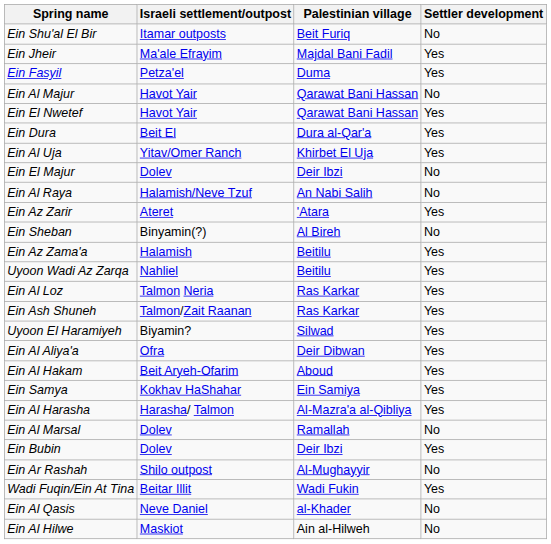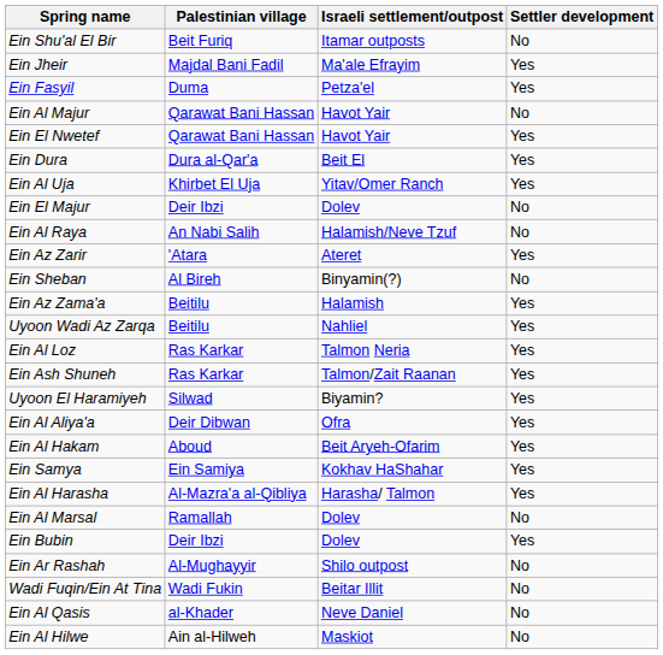 <table class="wikitable">
 <tr>
 <th>Spring name</th>
+<th>Palestinian village</th>
 <th>Israeli settlement/outpost</th>
-<th>Palestinian village</th>
 <th>Settler development</th>
 </tr>
 <tr>
 <td><em>Ein Shu'al El Bir</em></td>
+<td><a href='#'>Beit Furiq</a></td>
 <td><a href='#'>Itamar outposts</a></td>
-<td><a href='#'>Beit Furiq</a></td>
 <td>No</td>
 </tr>
 <tr>
 <td><em>Ein Jheir</em></td>
+<td><a href='#'>Majdal Bani Fadil</a></td>
 <td><a href='#'>Ma'ale Efrayim</a></td>
-<td><a href='#'>Majdal Bani Fadil</a></td>
 <td>Yes</td>
 </tr>
 <tr>
 <td><em> <a href='#'>Ein Fasyil</a></em></td>
+<td><a href='#'>Duma</a></td>
 <td><a href='#'>Petza'el</a></td>
-<td><a href='#'>Duma</a></td>
 <td>Yes</td>
 </tr>
 <tr>
 <td><em>Ein Al Majur</em></td>
+<td><a href='#'>Qarawat Bani Hassan</a></td>
 <td><a href='#'>Havot Yair</a></td>
-<td><a href='#'>Qarawat Bani Hassan</a></td>
 <td>No</td>
 </tr>
 <tr>
 <td><em>Ein El Nwetef</em></td>
+<td><a href='#'>Qarawat Bani Hassan</a></td>
 <td><a href='#'>Havot Yair</a></td>
-<td><a href='#'>Qarawat Bani Hassan</a></td>
 <td>Yes</td>
 </tr>
 <tr>
 <td><em>Ein Dura</em></td>
+<td><a href='#'>Dura al-Qar'a</a></td>
 <td><a href='#'>Beit El</a></td>
-<td><a href='#'>Dura al-Qar'a</a></td>
 <td>Yes</td>
 </tr>
 <tr>
 <td><em>Ein Al Uja</em></td>
+<td><a href='#'>Khirbet El Uja</a></td>
 <td><a href='#'>Yitav/Omer Ranch</a></td>
-<td><a href='#'>Khirbet El Uja</a></td>
 <td>Yes</td>
 </tr>
 <tr>
 <td><em>Ein El Majur</em></td>
+<td><a href='#'>Deir Ibzi</a></td>
 <td><a href='#'>Dolev</a></td>
-<td><a href='#'>Deir Ibzi</a></td>
 <td>No</td>
 </tr>
 <tr>
 <td><em>Ein Al Raya</em></td>
+<td><a href='#'>An Nabi Salih</a></td>
 <td><a href='#'>Halamish/Neve Tzuf</a></td>
-<td><a href='#'>An Nabi Salih</a></td>
 <td>No</td>
 </tr>
 <tr>
 <td><em>Ein Az Zarir</em></td>
+<td><a href='#'>'Atara</a></td>
 <td><a href='#'>Ateret</a></td>
-<td><a href='#'>'Atara</a></td>
 <td>Yes</td>
 </tr>
 <tr>
 <td><em>Ein Sheban</em></td>
+<td><a href='#'>Al Bireh</a></td>
 <td>Binyamin(?)</td>
-<td><a href='#'>Al Bireh</a></td>
 <td>No</td>
 </tr>
 <tr>
 <td><em>Ein Az Zama'a</em></td>
+<td><a href='#'>Beitilu</a></td>
 <td><a href='#'>Halamish</a></td>
-<td><a href='#'>Beitilu</a></td>
 <td>Yes</td>
 </tr>
 <tr>
 <td><em>Uyoon Wadi Az Zarqa</em></td>
+<td><a href='#'>Beitilu</a></td>
 <td><a href='#'>Nahliel</a></td>
-<td><a href='#'>Beitilu</a></td>
 <td>Yes</td>
 </tr>
 <tr>
 <td><em>Ein Al Loz</em></td>
+<td><a href='#'>Ras Karkar</a></td>
 <td><a href='#'>Talmon</a> <a href='#'>Neria</a></td>
-<td><a href='#'>Ras Karkar</a></td>
 <td>Yes</td>
 </tr>
 <tr>
 <td><em>Ein Ash Shuneh</em></td>
+<td><a href='#'>Ras Karkar</a></td>
 <td><a href='#'>Talmon</a>/<a href='#'>Zait Raanan</a></td>
-<td><a href='#'>Ras Karkar</a></td>
 <td>Yes</td>
 </tr>
 <tr>
 <td><em>Uyoon El Haramiyeh</em></td>
+<td><a href='#'>Silwad</a></td>
 <td>Biyamin?</td>
-<td><a href='#'>Silwad</a></td>
 <td>Yes</td>
 </tr>
 <tr>
 <td><em>Ein Al Aliya'a</em></td>
+<td><a href='#'>Deir Dibwan</a></td>
 <td><a href='#'>Ofra</a></td>
-<td><a href='#'>Deir Dibwan</a></td>
 <td>Yes</td>
 </tr>
 <tr>
 <td><em>Ein Al Hakam</em></td>
+<td><a href='#'>Aboud</a></td>
 <td><a href='#'>Beit Aryeh-Ofarim</a></td>
-<td><a href='#'>Aboud</a></td>
 <td>Yes</td>
 </tr>
 <tr>
 <td><em>Ein Samya</em></td>
+<td><a href='#'>Ein Samiya</a></td>
 <td><a href='#'>Kokhav HaShahar</a></td>
-<td><a href='#'>Ein Samiya</a></td>
 <td>Yes</td>
 </tr>
 <tr>
 <td><em>Ein Al Harasha </em></td>
+<td><a href='#'>Al-Mazra'a al-Qibliya</a></td>
 <td><a href='#'>Harasha</a>/ <a href='#'>Talmon</a></td>
-<td><a href='#'>Al-Mazra'a al-Qibliya</a></td>
 <td>Yes</td>
 </tr>
 <tr>
 <td><em>Ein Al Marsal</em></td>
+<td><a href='#'>Ramallah</a></td>
 <td><a href='#'>Dolev</a></td>
-<td><a href='#'>Ramallah</a></td>
 <td>No</td>
 </tr>
 <tr>
 <td><em>Ein Bubin</em></td>
+<td><a href='#'>Deir Ibzi</a></td>
 <td><a href='#'>Dolev</a></td>
-<td><a href='#'>Deir Ibzi</a></td>
 <td>Yes</td>
 </tr>
 <tr>
 <td><em>Ein Ar Rashah</em></td>
+<td><a href='#'>Al-Mughayyir</a></td>
 <td><a href='#'>Shilo outpost</a></td>
-<td><a href='#'>Al-Mughayyir</a></td>
 <td>No</td>
 </tr>
 <tr>
 <td><em>Wadi Fuqin/Ein At Tina</em></td>
+<td><a href='#'>Wadi Fukin</a></td>
 <td><a href='#'>Beitar Illit</a></td>
-<td><a href='#'>Wadi Fukin</a></td>
-<td>Yes</td>
+<td>No</td>
 </tr>
 <tr>
 <td><em>Ein Al  Qasis</em></td>
+<td><a href='#'>al-Khader</a></td>
 <td><a href='#'>Neve Daniel</a></td>
-<td><a href='#'>al-Khader</a></td>
 <td>No</td>
 </tr>
 <tr>
 <td><em>Ein Al Hilwe</em></td>
+<td>Ain al-Hilweh</td>
 <td><a href='#'>Maskiot</a></td>
-<td>Ain al-Hilweh</td>
 <td>No</td>
 </tr>
 </table>
